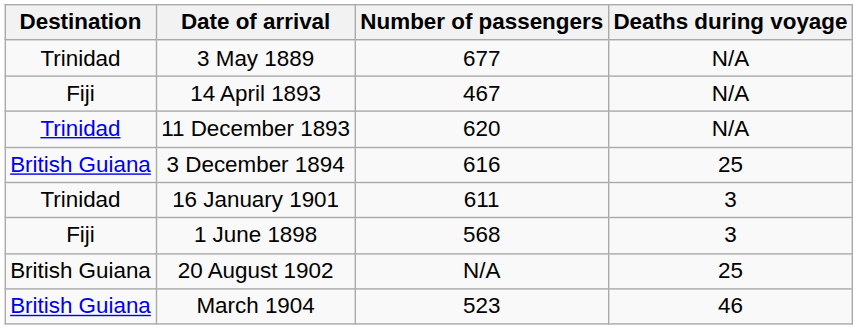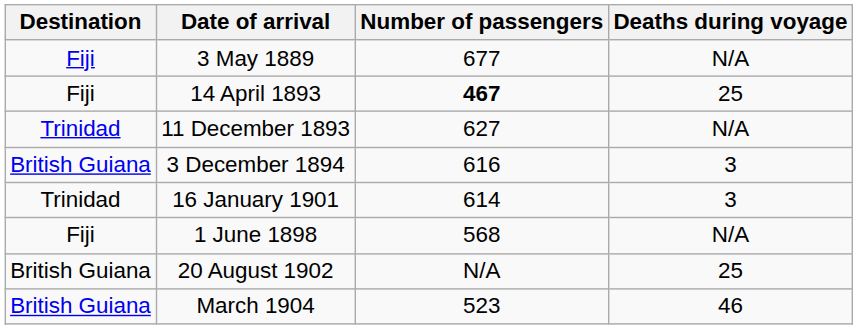 <table class="wikitable" style="text-align:center; margin:auto">
 <tr>
 <th>Destination</th>
 <th>Date of arrival</th>
 <th>Number of passengers</th>
 <th>Deaths during voyage</th>
 </tr>
 <tr>
-<td>Trinidad</td>
+<td><a href='#'>Fiji</a></td>
 <td>3 May 1889</td>
 <td>677</td>
 <td>N/A</td>
 </tr>
 <tr>
 <td>Fiji</td>
 <td>14 April 1893</td>
-<td>467</td>
-<td>N/A</td>
+<td><strong>467</strong></td>
+<td>25</td>
 </tr>
 <tr>
 <td><a href='#'>Trinidad</a></td>
 <td>11 December 1893</td>
-<td>620</td>
+<td>627</td>
 <td>N/A</td>
 </tr>
 <tr>
 <td><a href='#'>British Guiana</a></td>
 <td>3 December 1894</td>
 <td>616</td>
-<td>25</td>
+<td>3</td>
 </tr>
 <tr>
 <td>Trinidad</td>
 <td>16 January 1901</td>
-<td>611</td>
+<td>614</td>
 <td>3</td>
 </tr>
 <tr>
 <td>Fiji</td>
 <td>1 June 1898</td>
 <td>568</td>
-<td>3</td>
+<td>N/A</td>
 </tr>
 <tr>
 <td>British Guiana</td>
 <td>20 August 1902</td>
 <td>N/A</td>
 <td>25</td>
 </tr>
 <tr>
 <td><a href='#'>British Guiana</a></td>
 <td>March 1904</td>
 <td>523</td>
 <td>46</td>
 </tr>
 </table>
